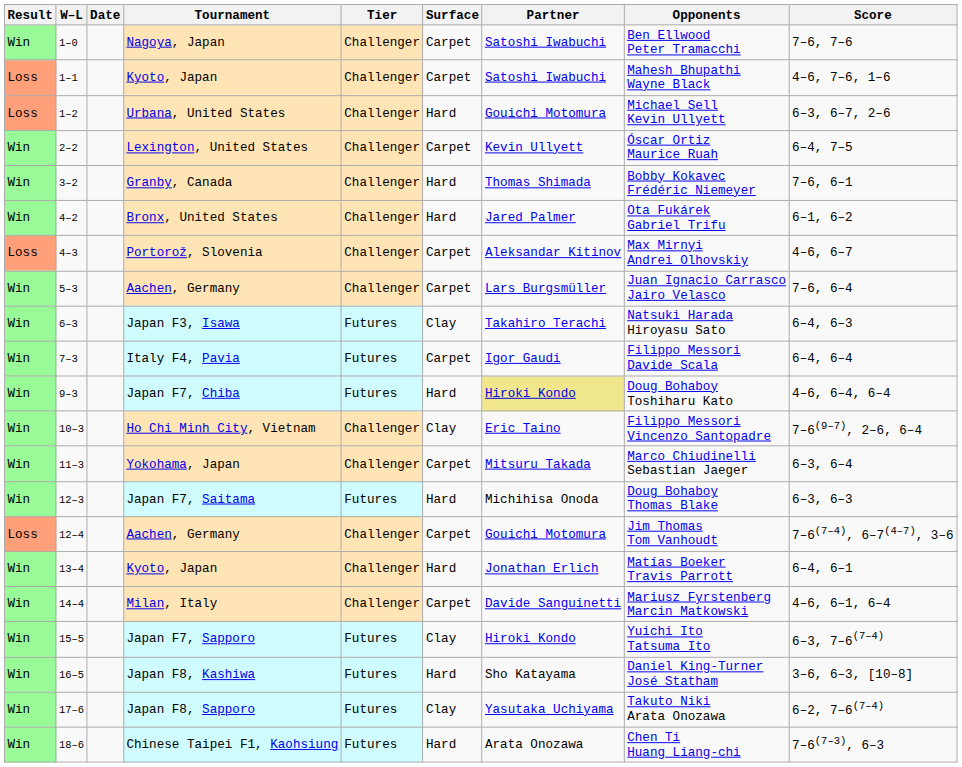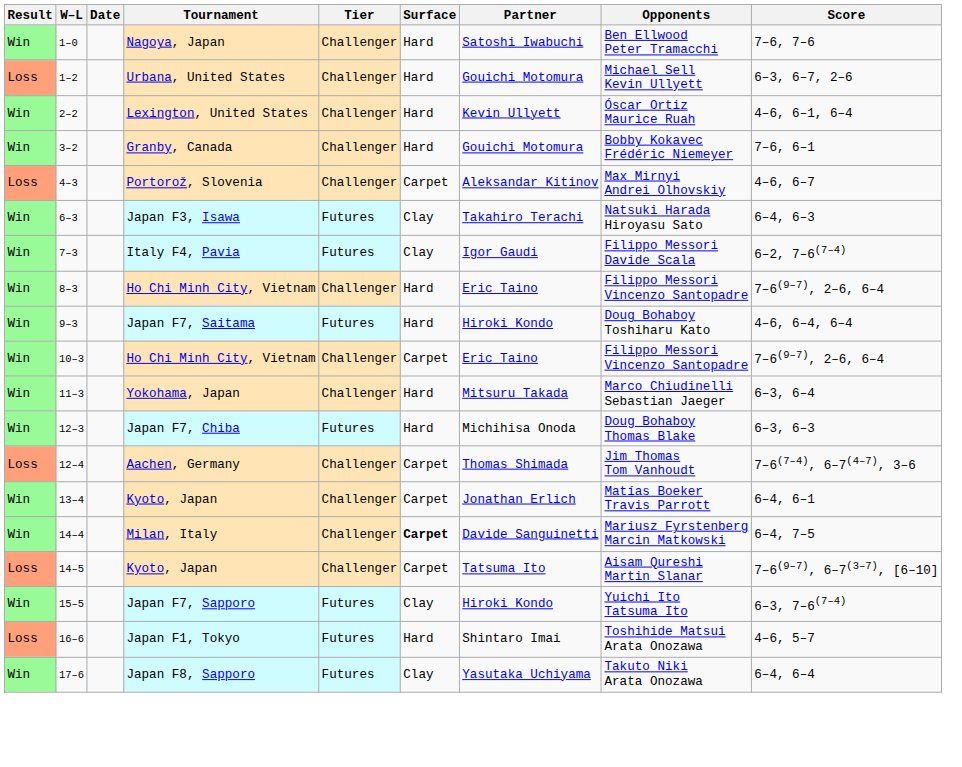 <table class="sortable wikitable">
 <tr>
 <th>Result</th>
 <th class="unsortable">W–L</th>
 <th>Date</th>
 <th>Tournament</th>
 <th>Tier</th>
 <th>Surface</th>
 <th>Partner</th>
 <th>Opponents</th>
 <th class="unsortable">Score</th>
 </tr>
 <tr>
 <td bgcolor=98FB98>Win</td>
 <td><small>1–0</small></td>
 <td></td>
 <td style="background:moccasin;"><a href='#'>Nagoya</a>, Japan</td>
 <td style="background:moccasin;">Challenger</td>
-<td>Carpet</td>
+<td>Hard</td>
 <td> <a href='#'>Satoshi Iwabuchi</a></td>
 <td> <a href='#'>Ben Ellwood</a> <br>  <a href='#'>Peter Tramacchi</a></td>
 <td>7–6, 7–6</td>
-</tr>
-<tr>
-<td bgcolor=FFA07A>Loss</td>
-<td><small>1–1</small></td>
-<td></td>
-<td style="background:moccasin;"><a href='#'>Kyoto</a>, Japan</td>
-<td style="background:moccasin;">Challenger</td>
-<td>Carpet</td>
-<td> <a href='#'>Satoshi Iwabuchi</a></td>
-<td> <a href='#'>Mahesh Bhupathi</a> <br>  <a href='#'>Wayne Black</a></td>
-<td>4–6, 7–6, 1–6</td>
 </tr>
 <tr>
 <td bgcolor=FFA07A>Loss</td>
 <td><small>1–2</small></td>
 <td></td>
 <td style="background:moccasin;"><a href='#'>Urbana</a>, United States</td>
 <td style="background:moccasin;">Challenger</td>
 <td>Hard</td>
 <td> <a href='#'>Gouichi Motomura</a></td>
 <td> <a href='#'>Michael Sell</a> <br>  <a href='#'>Kevin Ullyett</a></td>
 <td>6–3, 6–7, 2–6</td>
 </tr>
 <tr>
 <td bgcolor=98FB98>Win</td>
 <td><small>2–2</small></td>
 <td></td>
 <td style="background:moccasin;"><a href='#'>Lexington</a>, United States</td>
 <td style="background:moccasin;">Challenger</td>
-<td>Carpet</td>
+<td>Hard</td>
 <td> <a href='#'>Kevin Ullyett</a></td>
 <td> <a href='#'>Óscar Ortiz</a> <br>  <a href='#'>Maurice Ruah</a></td>
-<td>6–4, 7–5</td>
+<td>4–6, 6–1, 6–4</td>
 </tr>
 <tr>
 <td bgcolor=98FB98>Win</td>
 <td><small>3–2</small></td>
 <td></td>
 <td style="background:moccasin;"><a href='#'>Granby</a>, Canada</td>
 <td style="background:moccasin;">Challenger</td>
 <td>Hard</td>
-<td> <a href='#'>Thomas Shimada</a></td>
+<td> <a href='#'>Gouichi Motomura</a></td>
 <td> <a href='#'>Bobby Kokavec</a> <br>  <a href='#'>Frédéric Niemeyer</a></td>
 <td>7–6, 6–1</td>
-</tr>
-<tr>
-<td bgcolor=98FB98>Win</td>
-<td><small>4–2</small></td>
-<td></td>
-<td style="background:moccasin;"><a href='#'>Bronx</a>, United States</td>
-<td style="background:moccasin;">Challenger</td>
-<td>Hard</td>
-<td> <a href='#'>Jared Palmer</a></td>
-<td> <a href='#'>Ota Fukárek</a> <br>  <a href='#'>Gabriel Trifu</a></td>
-<td>6–1, 6–2</td>
 </tr>
 <tr>
 <td bgcolor=FFA07A>Loss</td>
 <td><small>4–3</small></td>
 <td></td>
 <td style="background:moccasin;"><a href='#'>Portorož</a>, Slovenia</td>
 <td style="background:moccasin;">Challenger</td>
 <td>Carpet</td>
 <td> <a href='#'>Aleksandar Kitinov</a></td>
 <td> <a href='#'>Max Mirnyi</a> <br>  <a href='#'>Andrei Olhovskiy</a></td>
 <td>4–6, 6–7</td>
-</tr>
-<tr>
-<td bgcolor=98FB98>Win</td>
-<td><small>5–3</small></td>
-<td></td>
-<td style="background:moccasin;"><a href='#'>Aachen</a>, Germany</td>
-<td style="background:moccasin;">Challenger</td>
-<td>Carpet</td>
-<td> <a href='#'>Lars Burgsmüller</a></td>
-<td> <a href='#'>Juan Ignacio Carrasco</a> <br>  <a href='#'>Jairo Velasco</a></td>
-<td>7–6, 6–4</td>
 </tr>
 <tr>
 <td bgcolor=98FB98>Win</td>
 <td><small>6–3</small></td>
 <td></td>
 <td style="background:#cffcff;">Japan F3, <a href='#'>Isawa</a></td>
 <td style="background:#cffcff;">Futures</td>
 <td>Clay</td>
 <td> <a href='#'>Takahiro Terachi</a></td>
 <td> <a href='#'>Natsuki Harada</a> <br>  Hiroyasu Sato</td>
 <td>6–4, 6–3</td>
 </tr>
 <tr>
 <td bgcolor=98FB98>Win</td>
 <td><small>7–3</small></td>
 <td></td>
 <td style="background:#cffcff;">Italy F4, <a href='#'>Pavia</a></td>
 <td style="background:#cffcff;">Futures</td>
-<td>Carpet</td>
+<td>Clay</td>
 <td> <a href='#'>Igor Gaudi</a></td>
 <td> <a href='#'>Filippo Messori</a> <br>  <a href='#'>Davide Scala</a></td>
-<td>6–4, 6–4</td>
+<td>6–2, 7–6<sup>(7–4)</sup></td>
+</tr>
+<tr>
+<td bgcolor=98FB98>Win</td>
+<td><small>8–3</small></td>
+<td></td>
+<td style="background:moccasin;"><a href='#'>Ho Chi Minh City</a>, Vietnam</td>
+<td style="background:moccasin;">Challenger</td>
+<td>Hard</td>
+<td> <a href='#'>Eric Taino</a></td>
+<td> <a href='#'>Filippo Messori</a> <br>  <a href='#'>Vincenzo Santopadre</a></td>
+<td>7–6<sup>(9–7)</sup>, 2–6, 6–4</td>
 </tr>
 <tr>
 <td bgcolor=98FB98>Win</td>
 <td><small>9–3</small></td>
 <td></td>
-<td style="background:#cffcff;">Japan F7, <a href='#'>Chiba</a></td>
+<td style="background:#cffcff;">Japan F7, <a href='#'>Saitama</a></td>
 <td style="background:#cffcff;">Futures</td>
 <td>Hard</td>
-<td style="background: khaki;"> <a href='#'>Hiroki Kondo</a></td>
+<td> <a href='#'>Hiroki Kondo</a></td>
 <td> <a href='#'>Doug Bohaboy</a> <br>  Toshiharu Kato</td>
 <td>4–6, 6–4, 6–4</td>
 </tr>
 <tr>
 <td bgcolor=98FB98>Win</td>
 <td><small>10–3</small></td>
 <td></td>
 <td style="background:moccasin;"><a href='#'>Ho Chi Minh City</a>, Vietnam</td>
 <td style="background:moccasin;">Challenger</td>
-<td>Clay</td>
+<td>Carpet</td>
 <td> <a href='#'>Eric Taino</a></td>
 <td> <a href='#'>Filippo Messori</a> <br>  <a href='#'>Vincenzo Santopadre</a></td>
 <td>7–6<sup>(9–7)</sup>, 2–6, 6–4</td>
 </tr>
 <tr>
 <td bgcolor=98FB98>Win</td>
 <td><small>11–3</small></td>
 <td></td>
 <td style="background:moccasin;"><a href='#'>Yokohama</a>, Japan</td>
 <td style="background:moccasin;">Challenger</td>
-<td>Carpet</td>
+<td>Hard</td>
 <td> <a href='#'>Mitsuru Takada</a></td>
 <td> <a href='#'>Marco Chiudinelli</a> <br>  Sebastian Jaeger</td>
 <td>6–3, 6–4</td>
 </tr>
 <tr>
 <td bgcolor=98FB98>Win</td>
 <td><small>12–3</small></td>
 <td></td>
-<td style="background:#cffcff;">Japan F7, <a href='#'>Saitama</a></td>
+<td style="background:#cffcff;">Japan F7, <a href='#'>Chiba</a></td>
 <td style="background:#cffcff;">Futures</td>
 <td>Hard</td>
 <td> Michihisa Onoda</td>
 <td> <a href='#'>Doug Bohaboy</a> <br>  <a href='#'>Thomas Blake</a></td>
 <td>6–3, 6–3</td>
 </tr>
 <tr>
 <td bgcolor=FFA07A>Loss</td>
 <td><small>12–4</small></td>
 <td></td>
 <td style="background:moccasin;"><a href='#'>Aachen</a>, Germany</td>
 <td style="background:moccasin;">Challenger</td>
 <td>Carpet</td>
-<td> <a href='#'>Gouichi Motomura</a></td>
+<td> <a href='#'>Thomas Shimada</a></td>
 <td> <a href='#'>Jim Thomas</a> <br>  <a href='#'>Tom Vanhoudt</a></td>
 <td>7–6<sup>(7–4)</sup>, 6–7<sup>(4–7)</sup>, 3–6</td>
 </tr>
 <tr>
 <td bgcolor=98FB98>Win</td>
 <td><small>13–4</small></td>
 <td></td>
 <td style="background:moccasin;"><a href='#'>Kyoto</a>, Japan</td>
 <td style="background:moccasin;">Challenger</td>
-<td>Hard</td>
+<td>Carpet</td>
 <td> <a href='#'>Jonathan Erlich</a></td>
 <td> <a href='#'>Matías Boeker</a> <br>  <a href='#'>Travis Parrott</a></td>
 <td>6–4, 6–1</td>
 </tr>
 <tr>
 <td bgcolor=98FB98>Win</td>
 <td><small>14–4</small></td>
 <td></td>
 <td style="background:moccasin;"><a href='#'>Milan</a>, Italy</td>
 <td style="background:moccasin;">Challenger</td>
-<td>Carpet</td>
+<td><strong>Carpet</strong></td>
 <td> <a href='#'>Davide Sanguinetti</a></td>
 <td> <a href='#'>Mariusz Fyrstenberg</a> <br>  <a href='#'>Marcin Matkowski</a></td>
-<td>4–6, 6–1, 6–4</td>
+<td>6–4, 7–5</td>
+</tr>
+<tr>
+<td bgcolor=FFA07A>Loss</td>
+<td><small>14–5</small></td>
+<td></td>
+<td style="background:moccasin;"><a href='#'>Kyoto</a>, Japan</td>
+<td style="background:moccasin;">Challenger</td>
+<td>Carpet</td>
+<td> <a href='#'>Tatsuma Ito</a></td>
+<td> <a href='#'>Aisam Qureshi</a> <br>  <a href='#'>Martin Slanar</a></td>
+<td>7–6<sup>(9–7)</sup>, 6–7<sup>(3–7)</sup>, [6–10]</td>
 </tr>
 <tr>
 <td bgcolor=98FB98>Win</td>
 <td><small>15–5</small></td>
 <td></td>
 <td style="background:#cffcff;">Japan F7, <a href='#'>Sapporo</a></td>
 <td style="background:#cffcff;">Futures</td>
 <td>Clay</td>
 <td> <a href='#'>Hiroki Kondo</a></td>
 <td> <a href='#'>Yuichi Ito</a> <br>  <a href='#'>Tatsuma Ito</a></td>
 <td>6–3, 7–6<sup>(7–4)</sup></td>
 </tr>
 <tr>
-<td bgcolor=98FB98>Win</td>
-<td><small>16–5</small></td>
+<td bgcolor=FFA07A>Loss</td>
+<td><small>16–6</small></td>
 <td></td>
-<td style="background:#cffcff;">Japan F8, <a href='#'>Kashiwa</a></td>
+<td style="background:#cffcff;">Japan F1, Tokyo</td>
 <td style="background:#cffcff;">Futures</td>
 <td>Hard</td>
-<td> Sho Katayama</td>
-<td> <a href='#'>Daniel King-Turner</a> <br>  <a href='#'>José Statham</a></td>
-<td>3–6, 6–3, [10–8]</td>
+<td> Shintaro Imai</td>
+<td> <a href='#'>Toshihide Matsui</a> <br>  Arata Onozawa</td>
+<td>4–6, 5–7</td>
 </tr>
 <tr>
 <td bgcolor=98FB98>Win</td>
 <td><small>17–6</small></td>
 <td></td>
 <td style="background:#cffcff;">Japan F8, <a href='#'>Sapporo</a></td>
 <td style="background:#cffcff;">Futures</td>
 <td>Clay</td>
 <td> <a href='#'>Yasutaka Uchiyama</a></td>
 <td> <a href='#'>Takuto Niki</a> <br>  Arata Onozawa</td>
-<td>6–2, 7–6<sup>(7–4)</sup></td>
-</tr>
-<tr>
-<td bgcolor=98FB98>Win</td>
-<td><small>18–6</small></td>
-<td></td>
-<td style="background:#cffcff;">Chinese Taipei F1, <a href='#'>Kaohsiung</a></td>
-<td style="background:#cffcff;">Futures</td>
-<td>Hard</td>
-<td> Arata Onozawa</td>
-<td> <a href='#'>Chen Ti</a> <br>  <a href='#'>Huang Liang-chi</a></td>
-<td>7–6<sup>(7–3)</sup>, 6–3</td>
+<td>6–4, 6–4</td>
 </tr>
 </table>
